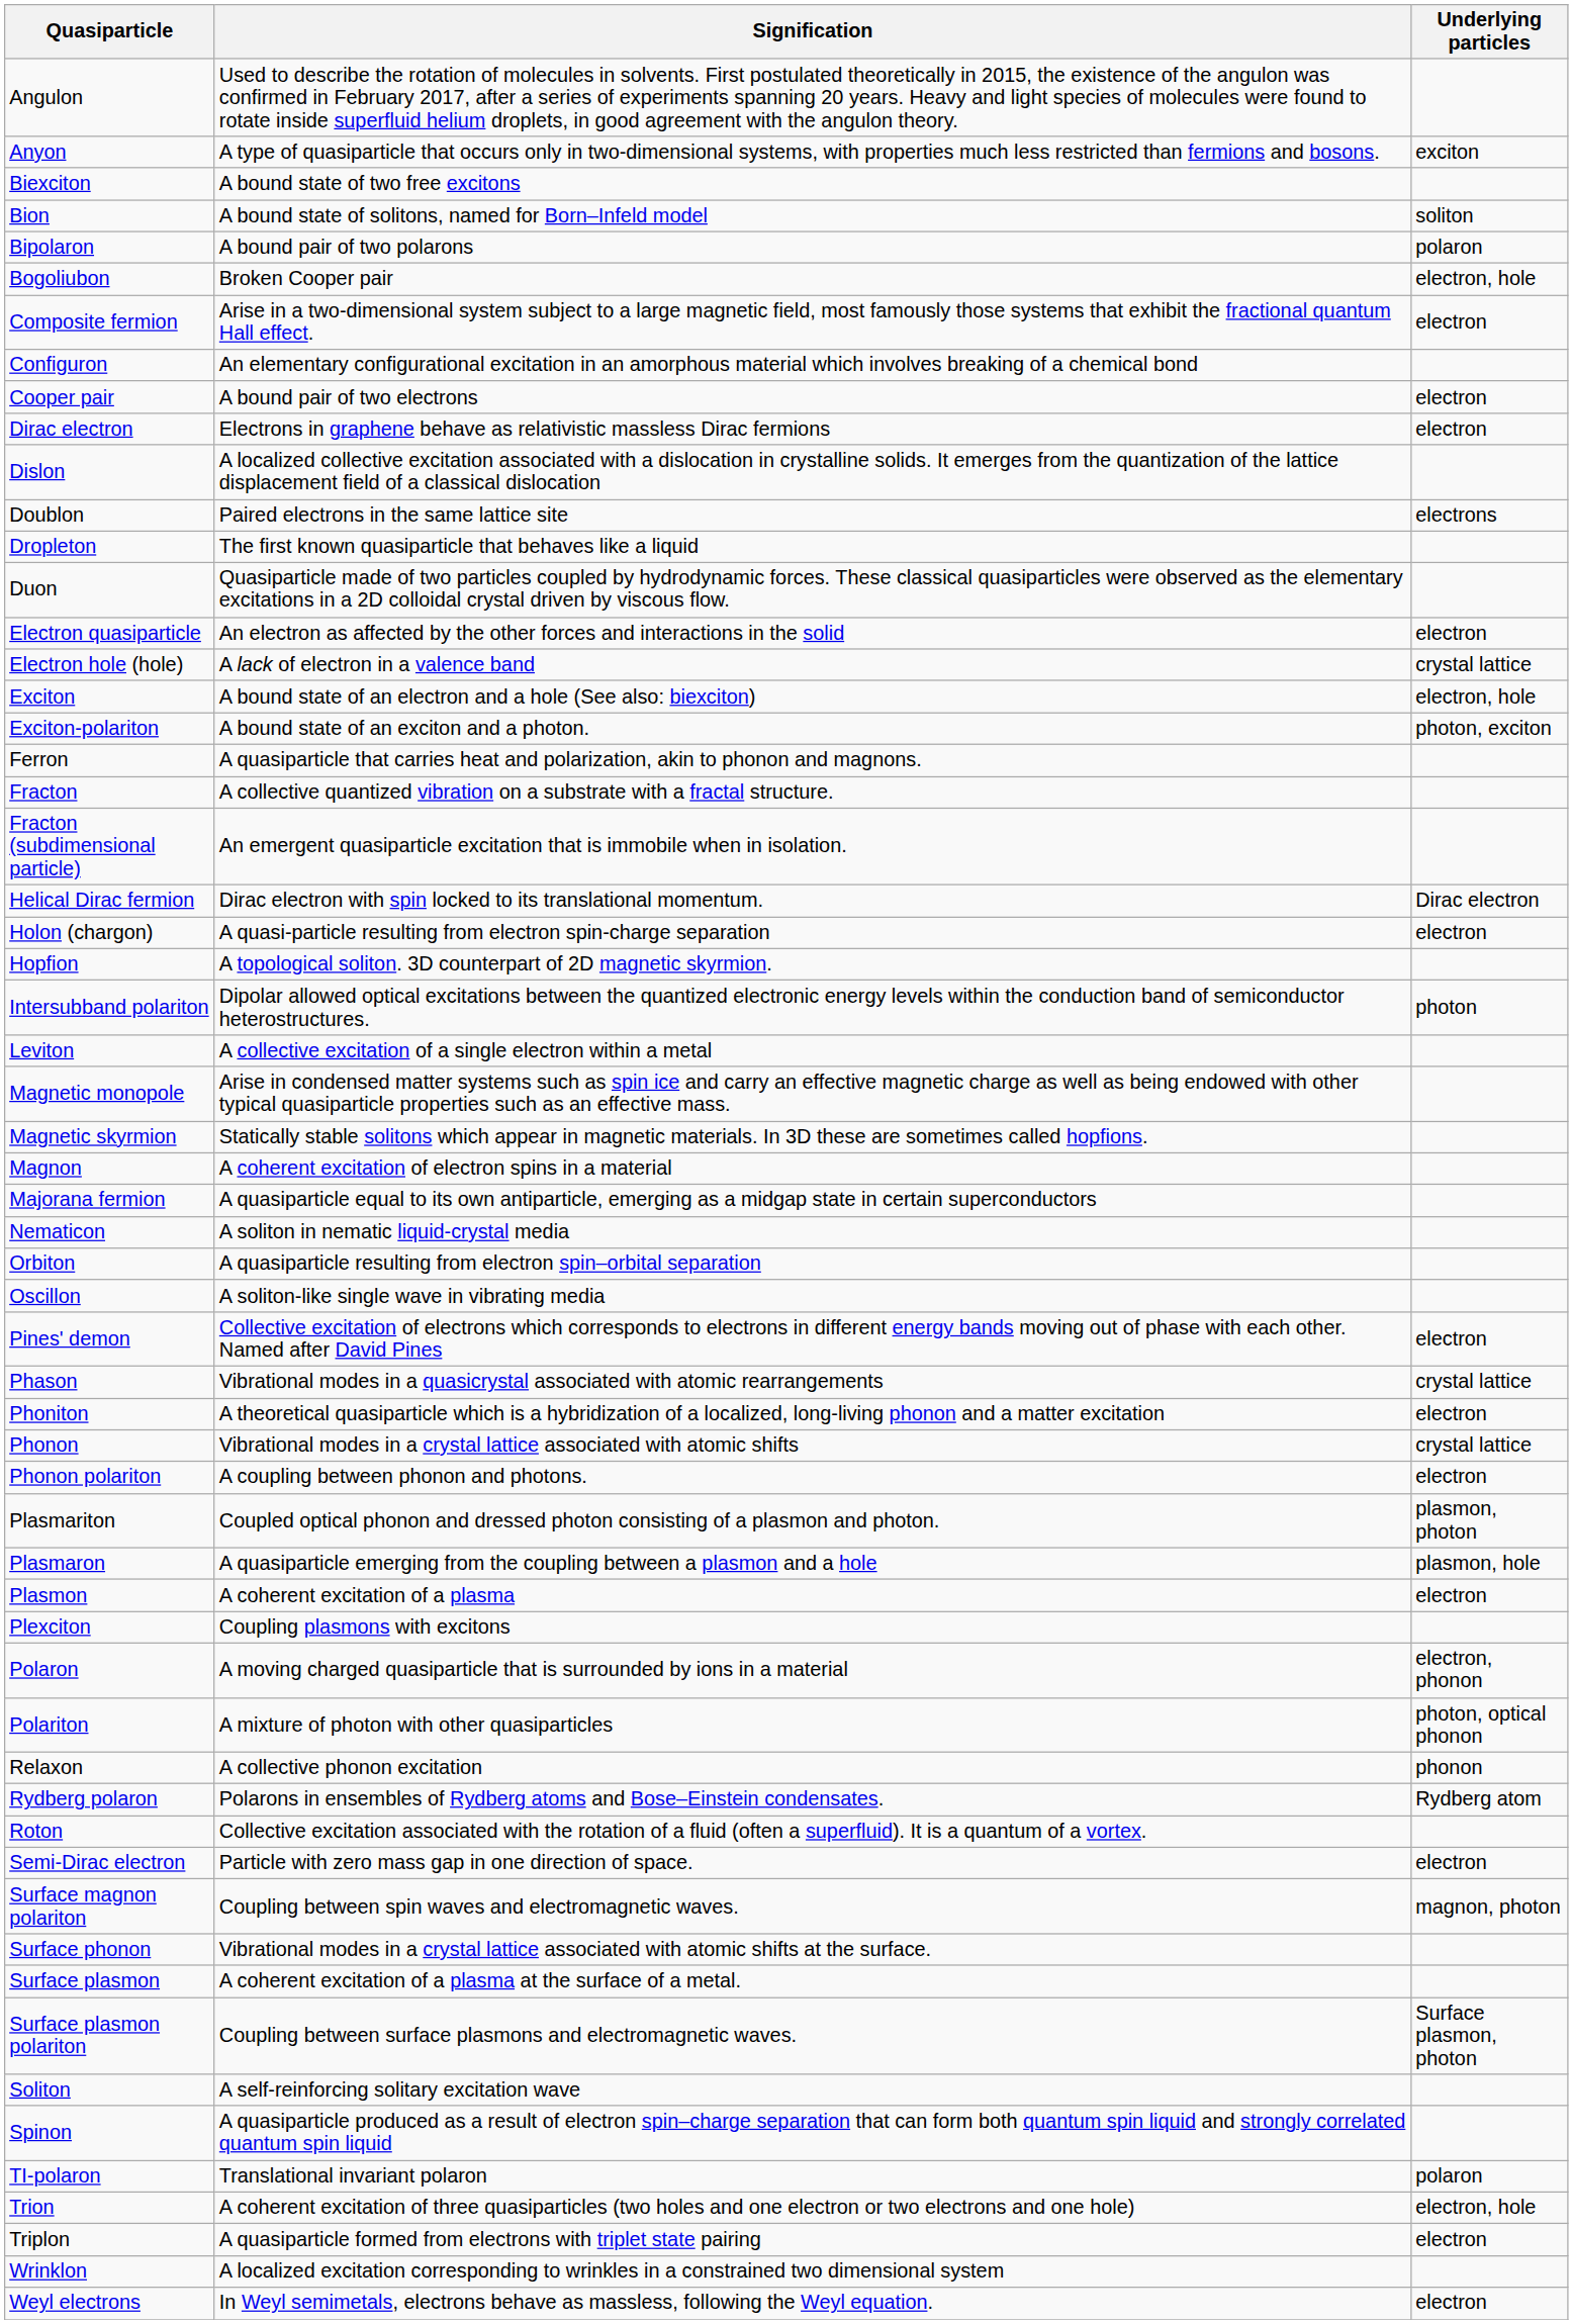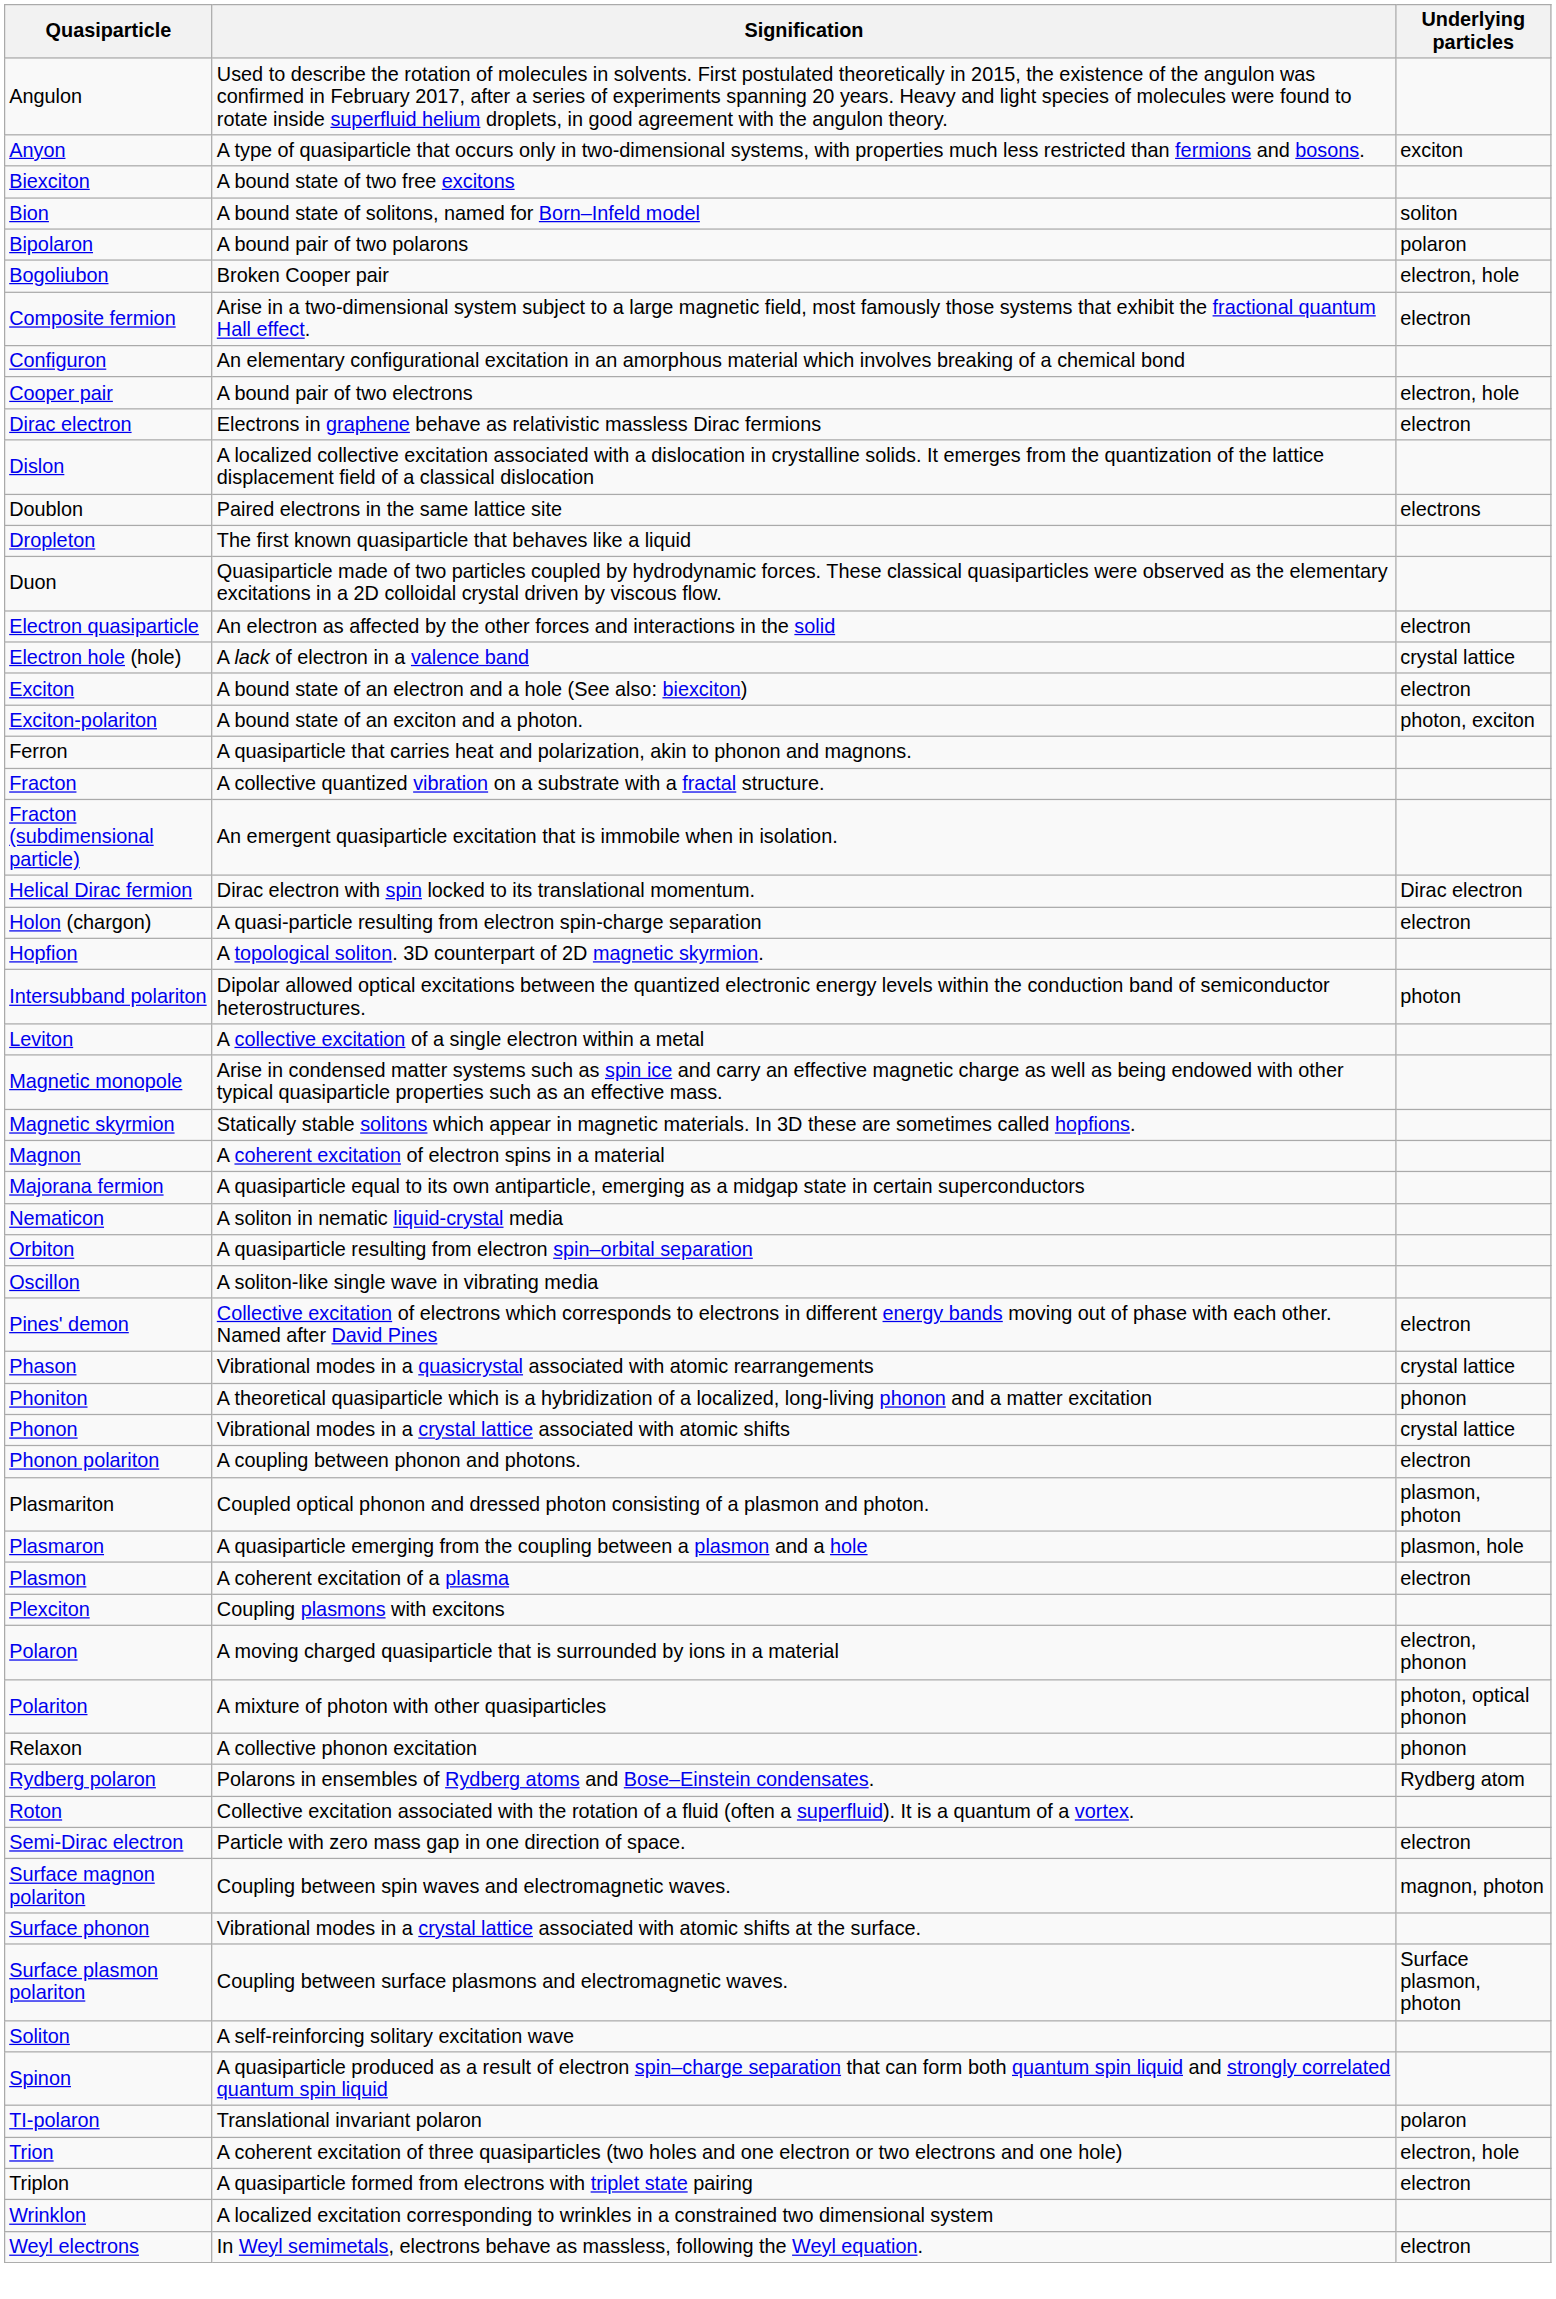 <table class="wikitable sortable">
 <tr>
 <th>Quasiparticle</th>
 <th>Signification</th>
 <th>Underlying particles</th>
 </tr>
 <tr>
 <td>Angulon</td>
 <td>Used to describe the rotation of molecules in solvents. First postulated theoretically in 2015, the existence of the angulon was confirmed in February 2017, after a series of experiments spanning 20 years. Heavy and light species of molecules were found to rotate inside <a href='#'>superfluid helium</a> droplets, in good agreement with the angulon theory.</td>
 <td></td>
 </tr>
 <tr>
 <td><a href='#'>Anyon</a></td>
 <td>A type of quasiparticle that occurs only in two-dimensional systems, with properties much less restricted than <a href='#'>fermions</a> and <a href='#'>bosons</a>.</td>
 <td>exciton</td>
 </tr>
 <tr>
 <td><a href='#'>Biexciton</a></td>
 <td>A bound state of two free <a href='#'>excitons</a></td>
 <td></td>
 </tr>
 <tr>
 <td><a href='#'>Bion</a></td>
 <td>A bound state of solitons, named for <a href='#'>Born–Infeld model</a></td>
 <td>soliton</td>
 </tr>
 <tr>
 <td><a href='#'>Bipolaron</a></td>
 <td>A bound pair of two polarons</td>
 <td>polaron</td>
 </tr>
 <tr>
 <td><a href='#'>Bogoliubon</a></td>
 <td>Broken Cooper pair</td>
 <td>electron, hole</td>
 </tr>
 <tr>
 <td><a href='#'>Composite fermion</a></td>
 <td>Arise in a two-dimensional system subject to a large magnetic field, most famously those systems that exhibit the <a href='#'>fractional quantum Hall effect</a>.</td>
 <td>electron</td>
 </tr>
 <tr>
 <td><a href='#'>Configuron</a></td>
 <td>An elementary configurational excitation in an amorphous material which involves breaking of a chemical bond</td>
 <td></td>
 </tr>
 <tr>
 <td><a href='#'>Cooper pair</a></td>
 <td>A bound pair of two electrons</td>
-<td>electron</td>
+<td>electron, hole</td>
 </tr>
 <tr>
 <td><a href='#'>Dirac electron</a></td>
 <td>Electrons in <a href='#'>graphene</a> behave as relativistic massless Dirac fermions</td>
 <td>electron</td>
 </tr>
 <tr>
 <td><a href='#'>Dislon</a></td>
 <td>A localized collective excitation associated with a dislocation in crystalline solids. It emerges from the quantization of the lattice displacement field of a classical dislocation</td>
 <td></td>
 </tr>
 <tr>
 <td>Doublon</td>
 <td>Paired electrons in the same lattice site</td>
 <td>electrons</td>
 </tr>
 <tr>
 <td><a href='#'>Dropleton</a></td>
 <td>The first known quasiparticle that behaves like a liquid</td>
 <td></td>
 </tr>
 <tr>
 <td>Duon</td>
 <td>Quasiparticle made of two particles coupled by hydrodynamic forces. These classical quasiparticles were observed as the elementary excitations in a 2D colloidal crystal driven by viscous flow.</td>
 <td></td>
 </tr>
 <tr>
 <td><a href='#'>Electron quasiparticle</a></td>
 <td>An electron as affected by the other forces and interactions in the <a href='#'>solid</a></td>
 <td>electron</td>
 </tr>
 <tr>
 <td><a href='#'>Electron hole</a> (hole)</td>
 <td>A <em>lack</em> of electron in a <a href='#'>valence band</a></td>
 <td>crystal lattice</td>
 </tr>
 <tr>
 <td><a href='#'>Exciton</a></td>
 <td>A bound state of an electron and a hole (See also: <a href='#'>biexciton</a>)</td>
-<td>electron, hole</td>
+<td>electron</td>
 </tr>
 <tr>
 <td><a href='#'>Exciton-polariton</a></td>
 <td>A bound state of an exciton and a photon.</td>
 <td>photon, exciton</td>
 </tr>
 <tr>
 <td>Ferron</td>
 <td>A quasiparticle that carries heat and polarization, akin to phonon and magnons.</td>
 <td></td>
 </tr>
 <tr>
 <td><a href='#'>Fracton</a></td>
 <td>A collective quantized <a href='#'>vibration</a> on a substrate with a <a href='#'>fractal</a> structure.</td>
 <td></td>
 </tr>
 <tr>
 <td><a href='#'>Fracton (subdimensional particle)</a></td>
 <td>An emergent quasiparticle excitation that is immobile when in isolation.</td>
 <td></td>
 </tr>
 <tr>
 <td><a href='#'>Helical Dirac fermion</a></td>
 <td>Dirac electron with <a href='#'>spin</a> locked to its translational momentum.</td>
 <td>Dirac electron</td>
 </tr>
 <tr>
 <td><a href='#'>Holon</a> (chargon)</td>
 <td>A quasi-particle resulting from electron spin-charge separation</td>
 <td>electron</td>
 </tr>
 <tr>
 <td><a href='#'>Hopfion</a></td>
 <td>A <a href='#'>topological soliton</a>. 3D counterpart of 2D <a href='#'>magnetic skyrmion</a>.</td>
 <td></td>
 </tr>
 <tr>
 <td><a href='#'>Intersubband polariton</a></td>
 <td>Dipolar allowed optical excitations between the quantized electronic energy levels within the conduction band of semiconductor heterostructures.</td>
 <td>photon</td>
 </tr>
 <tr>
 <td><a href='#'>Leviton</a></td>
 <td>A <a href='#'>collective excitation</a> of a single electron within a metal</td>
 <td></td>
 </tr>
 <tr>
 <td><a href='#'>Magnetic monopole</a></td>
 <td>Arise in condensed matter systems such as <a href='#'>spin ice</a> and carry an effective magnetic charge as well as being endowed with other typical quasiparticle properties such as an effective mass.</td>
 <td></td>
 </tr>
 <tr>
 <td><a href='#'>Magnetic skyrmion</a></td>
 <td>Statically stable <a href='#'>solitons</a> which appear in magnetic materials. In 3D these are sometimes called <a href='#'>hopfions</a>.</td>
 <td></td>
 </tr>
 <tr>
 <td><a href='#'>Magnon</a></td>
 <td>A <a href='#'>coherent excitation</a> of electron spins in a material</td>
 <td></td>
 </tr>
 <tr>
 <td><a href='#'>Majorana fermion</a></td>
 <td>A quasiparticle equal to its own antiparticle, emerging as a midgap state in certain superconductors</td>
 <td></td>
 </tr>
 <tr>
 <td><a href='#'>Nematicon</a></td>
 <td>A soliton in nematic <a href='#'>liquid-crystal</a> media</td>
 <td></td>
 </tr>
 <tr>
 <td><a href='#'>Orbiton</a></td>
 <td>A quasiparticle resulting from electron <a href='#'>spin–orbital separation</a></td>
 <td></td>
 </tr>
 <tr>
 <td><a href='#'>Oscillon</a></td>
 <td>A soliton-like single wave in vibrating media</td>
 <td></td>
 </tr>
 <tr>
 <td><a href='#'>Pines' demon</a></td>
 <td><a href='#'>Collective excitation</a> of electrons which corresponds to electrons in different <a href='#'>energy bands</a> moving out of phase with each other. Named after <a href='#'>David Pines</a></td>
 <td>electron</td>
 </tr>
 <tr>
 <td><a href='#'>Phason</a></td>
 <td>Vibrational modes in a <a href='#'>quasicrystal</a> associated with atomic rearrangements</td>
 <td>crystal lattice</td>
 </tr>
 <tr>
 <td><a href='#'>Phoniton</a></td>
 <td>A theoretical quasiparticle which is a hybridization of a localized, long-living <a href='#'>phonon</a> and a matter excitation</td>
-<td>electron</td>
+<td>phonon</td>
 </tr>
 <tr>
 <td><a href='#'>Phonon</a></td>
 <td>Vibrational modes in a <a href='#'>crystal lattice</a> associated with atomic shifts</td>
 <td>crystal lattice</td>
 </tr>
 <tr>
 <td><a href='#'>Phonon polariton</a></td>
 <td>A coupling between phonon and photons.</td>
 <td>electron</td>
 </tr>
 <tr>
 <td>Plasmariton</td>
 <td>Coupled optical phonon and dressed photon consisting of a plasmon and photon.</td>
 <td>plasmon, photon</td>
 </tr>
 <tr>
 <td><a href='#'>Plasmaron</a></td>
 <td>A quasiparticle emerging from the coupling between a <a href='#'>plasmon</a> and a <a href='#'>hole</a></td>
 <td>plasmon, hole</td>
 </tr>
 <tr>
 <td><a href='#'>Plasmon</a></td>
 <td>A coherent excitation of a <a href='#'>plasma</a></td>
 <td>electron</td>
 </tr>
 <tr>
 <td><a href='#'>Plexciton</a></td>
 <td>Coupling <a href='#'>plasmons</a> with excitons</td>
 <td></td>
 </tr>
 <tr>
 <td><a href='#'>Polaron</a></td>
 <td>A moving charged quasiparticle that is surrounded by ions in a material</td>
 <td>electron, phonon</td>
 </tr>
 <tr>
 <td><a href='#'>Polariton</a></td>
 <td>A mixture of photon with other quasiparticles</td>
 <td>photon, optical phonon</td>
 </tr>
 <tr>
 <td>Relaxon</td>
 <td>A collective phonon excitation</td>
 <td>phonon</td>
 </tr>
 <tr>
 <td><a href='#'>Rydberg polaron</a></td>
 <td>Polarons in ensembles of <a href='#'>Rydberg atoms</a> and <a href='#'>Bose–Einstein condensates</a>.</td>
 <td>Rydberg atom</td>
 </tr>
 <tr>
 <td><a href='#'>Roton</a></td>
 <td>Collective excitation associated with the rotation of a fluid (often a <a href='#'>superfluid</a>). It is a quantum of a <a href='#'>vortex</a>.</td>
 <td></td>
 </tr>
 <tr>
 <td><a href='#'>Semi-Dirac electron</a></td>
 <td>Particle with zero mass gap in one direction of space.</td>
 <td>electron</td>
 </tr>
 <tr>
 <td><a href='#'>Surface magnon polariton</a></td>
 <td>Coupling between spin waves and electromagnetic waves.</td>
 <td>magnon, photon</td>
 </tr>
 <tr>
 <td><a href='#'>Surface phonon</a></td>
 <td>Vibrational modes in a <a href='#'>crystal lattice</a> associated with atomic shifts at the surface.</td>
 <td></td>
 </tr>
 <tr>
-<td><a href='#'>Surface plasmon</a></td>
-<td>A coherent excitation of a <a href='#'>plasma</a> at the surface of a metal.</td>
-<td></td>
-</tr>
-<tr>
 <td><a href='#'>Surface plasmon polariton</a></td>
 <td>Coupling between surface plasmons and electromagnetic waves.</td>
 <td>Surface plasmon, photon</td>
 </tr>
 <tr>
 <td><a href='#'>Soliton</a></td>
 <td>A self-reinforcing solitary excitation wave</td>
 <td></td>
 </tr>
 <tr>
 <td><a href='#'>Spinon</a></td>
 <td>A quasiparticle produced as a result of electron <a href='#'>spin–charge separation</a> that can form both <a href='#'>quantum spin liquid</a> and <a href='#'>strongly correlated quantum spin liquid</a></td>
 <td></td>
 </tr>
 <tr>
 <td><a href='#'>TI-polaron</a></td>
 <td>Translational invariant polaron</td>
 <td>polaron</td>
 </tr>
 <tr>
 <td><a href='#'>Trion</a></td>
 <td>A coherent excitation of three quasiparticles (two holes and one electron or two electrons and one hole)</td>
 <td>electron, hole</td>
 </tr>
 <tr>
 <td>Triplon</td>
 <td>A quasiparticle formed from electrons with <a href='#'>triplet state</a> pairing</td>
 <td>electron</td>
 </tr>
 <tr>
 <td><a href='#'>Wrinklon</a></td>
 <td>A localized excitation corresponding to wrinkles in a constrained two dimensional system</td>
 <td></td>
 </tr>
 <tr>
 <td><a href='#'>Weyl electrons</a></td>
 <td>In <a href='#'>Weyl semimetals</a>, electrons behave as massless, following the <a href='#'>Weyl equation</a>.</td>
 <td>electron</td>
 </tr>
 </table>
